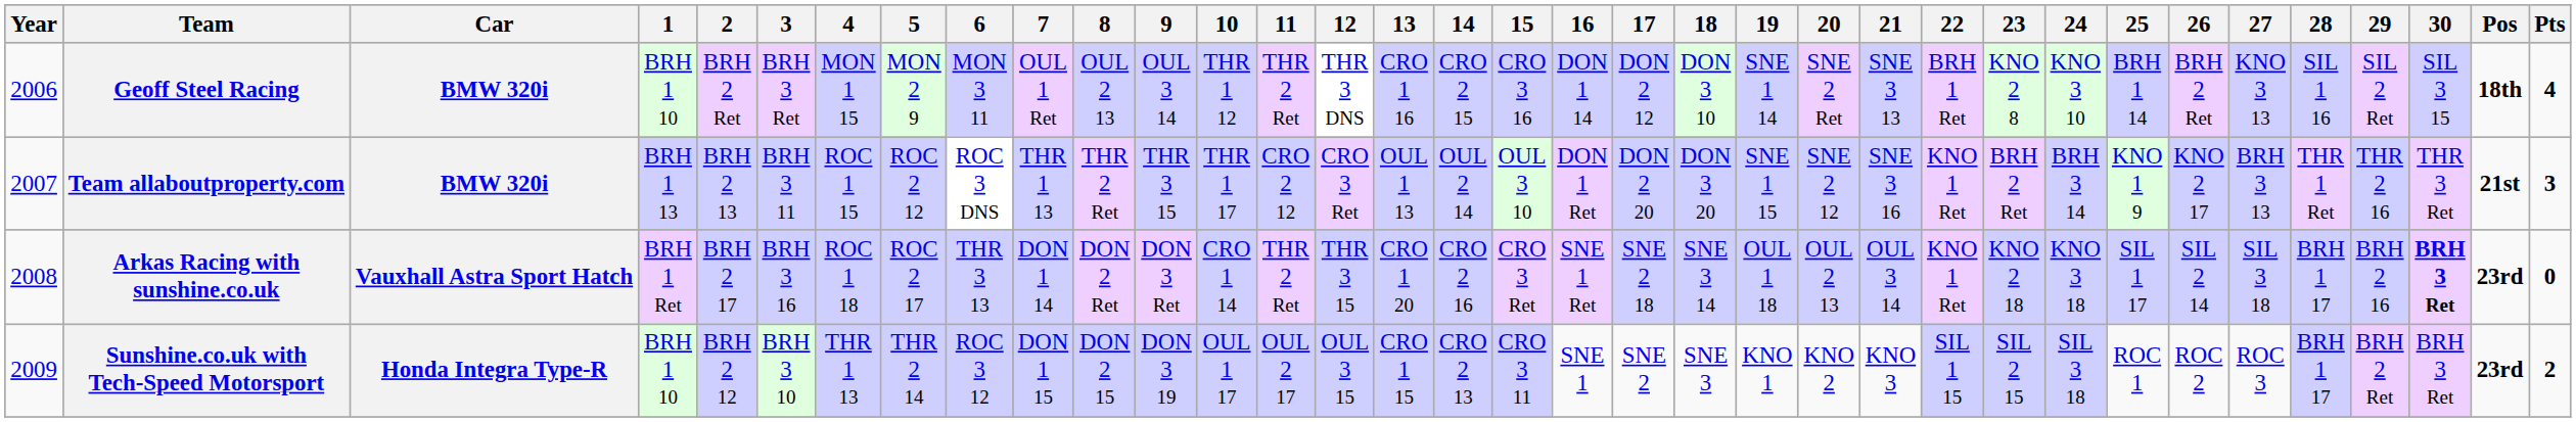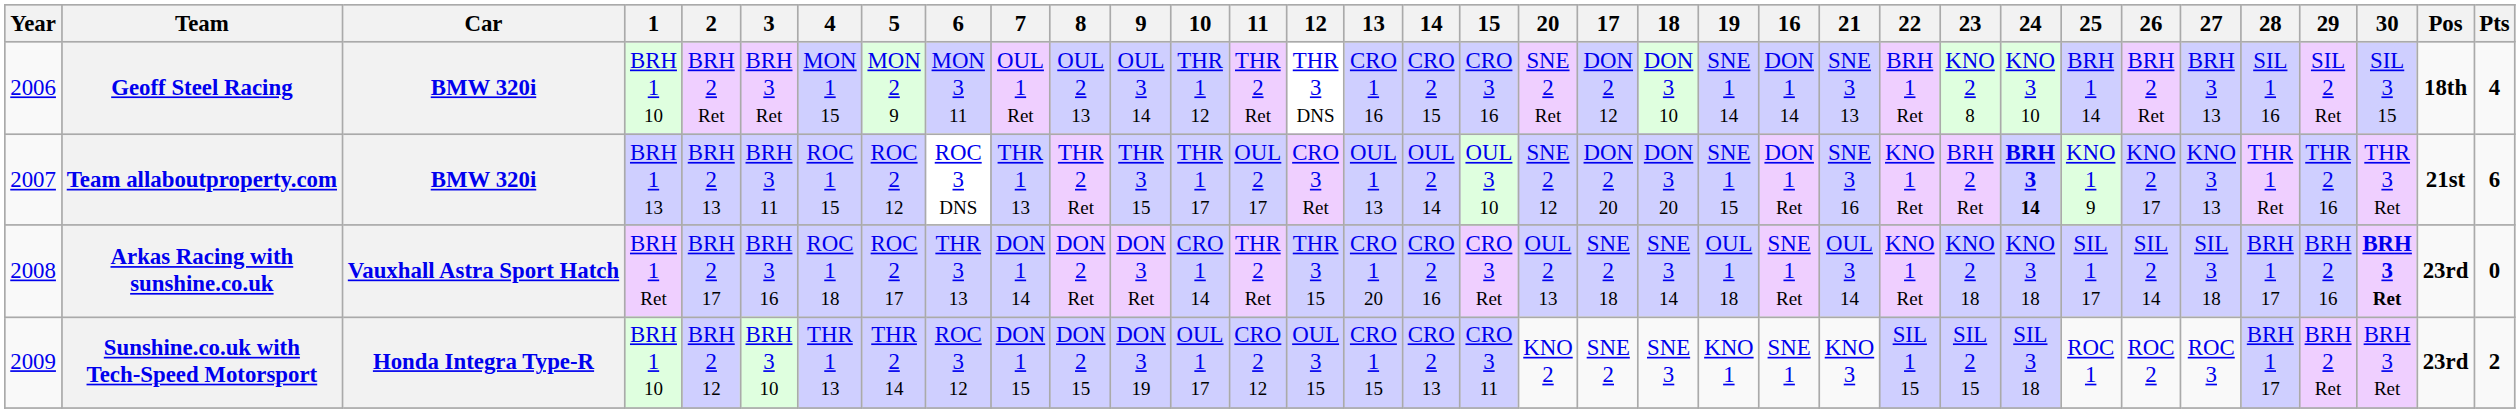 <table class="wikitable" style="text-align:center; font-size:85%">
 <tr>
 <th>Year</th>
 <th>Team</th>
 <th>Car</th>
 <th>1</th>
 <th>2</th>
 <th>3</th>
 <th>4</th>
 <th>5</th>
 <th>6</th>
 <th>7</th>
 <th>8</th>
 <th>9</th>
 <th>10</th>
 <th>11</th>
 <th>12</th>
 <th>13</th>
 <th>14</th>
 <th>15</th>
-<th>16</th>
+<th>20</th>
 <th>17</th>
 <th>18</th>
 <th>19</th>
-<th>20</th>
+<th>16</th>
 <th>21</th>
 <th>22</th>
 <th>23</th>
 <th>24</th>
 <th>25</th>
 <th>26</th>
 <th>27</th>
 <th>28</th>
 <th>29</th>
 <th>30</th>
 <th>Pos</th>
 <th>Pts</th>
 </tr>
 <tr>
 <td><a href='#'>2006</a></td>
 <th nowrap><a href='#'>Geoff Steel Racing</a></th>
 <th nowrap><a href='#'>BMW 320i</a></th>
 <td style="background:#DFFFDF;"><a href='#'>BRH<br>1</a><br><small>10</small></td>
 <td style="background:#EFCFFF;"><a href='#'>BRH<br>2</a><br><small>Ret</small></td>
 <td style="background:#EFCFFF;"><a href='#'>BRH<br>3</a><br><small>Ret</small></td>
 <td style="background:#CFCFFF;"><a href='#'>MON<br>1</a><br><small>15</small></td>
 <td style="background:#DFFFDF;"><a href='#'>MON<br>2</a><br><small>9</small></td>
 <td style="background:#CFCFFF;"><a href='#'>MON<br>3</a><br><small>11</small></td>
 <td style="background:#EFCFFF;"><a href='#'>OUL<br>1</a><br><small>Ret</small></td>
 <td style="background:#CFCFFF;"><a href='#'>OUL<br>2</a><br><small>13</small></td>
 <td style="background:#CFCFFF;"><a href='#'>OUL<br>3</a><br><small>14</small></td>
 <td style="background:#CFCFFF;"><a href='#'>THR<br>1</a><br><small>12</small></td>
 <td style="background:#EFCFFF;"><a href='#'>THR<br>2</a><br><small>Ret</small></td>
 <td style="background:#FFFFFF;"><a href='#'>THR<br>3</a><br><small>DNS</small></td>
 <td style="background:#CFCFFF;"><a href='#'>CRO<br>1</a><br><small>16</small></td>
 <td style="background:#CFCFFF;"><a href='#'>CRO<br>2</a><br><small>15</small></td>
 <td style="background:#CFCFFF;"><a href='#'>CRO<br>3</a><br><small>16</small></td>
-<td style="background:#CFCFFF;"><a href='#'>DON<br>1</a><br><small>14</small></td>
+<td style="background:#EFCFFF;"><a href='#'>SNE<br>2</a><br><small>Ret</small></td>
 <td style="background:#CFCFFF;"><a href='#'>DON<br>2</a><br><small>12</small></td>
 <td style="background:#DFFFDF;"><a href='#'>DON<br>3</a><br><small>10</small></td>
 <td style="background:#CFCFFF;"><a href='#'>SNE<br>1</a><br><small>14</small></td>
-<td style="background:#EFCFFF;"><a href='#'>SNE<br>2</a><br><small>Ret</small></td>
+<td style="background:#CFCFFF;"><a href='#'>DON<br>1</a><br><small>14</small></td>
 <td style="background:#CFCFFF;"><a href='#'>SNE<br>3</a><br><small>13</small></td>
 <td style="background:#EFCFFF;"><a href='#'>BRH<br>1</a><br><small>Ret</small></td>
 <td style="background:#DFFFDF;"><a href='#'>KNO<br>2</a><br><small>8</small></td>
 <td style="background:#DFFFDF;"><a href='#'>KNO<br>3</a><br><small>10</small></td>
 <td style="background:#CFCFFF;"><a href='#'>BRH<br>1</a><br><small>14</small></td>
 <td style="background:#EFCFFF;"><a href='#'>BRH<br>2</a><br><small>Ret</small></td>
-<td style="background:#CFCFFF;"><a href='#'>KNO<br>3</a><br><small>13</small></td>
+<td style="background:#CFCFFF;"><a href='#'>BRH<br>3</a><br><small>13</small></td>
 <td style="background:#CFCFFF;"><a href='#'>SIL<br>1</a><br><small>16</small></td>
 <td style="background:#EFCFFF;"><a href='#'>SIL<br>2</a><br><small>Ret</small></td>
 <td style="background:#CFCFFF;"><a href='#'>SIL<br>3</a><br><small>15</small></td>
 <td><strong>18th</strong></td>
 <td><strong>4</strong></td>
 </tr>
 <tr>
 <td><a href='#'>2007</a></td>
 <th nowrap><a href='#'>Team allaboutproperty.com</a></th>
 <th nowrap><a href='#'>BMW 320i</a></th>
 <td style="background:#CFCFFF;"><a href='#'>BRH<br>1</a><br><small>13</small></td>
 <td style="background:#CFCFFF;"><a href='#'>BRH<br>2</a><br><small>13</small></td>
 <td style="background:#CFCFFF;"><a href='#'>BRH<br>3</a><br><small>11</small></td>
 <td style="background:#CFCFFF;"><a href='#'>ROC<br>1</a><br><small>15</small></td>
 <td style="background:#CFCFFF;"><a href='#'>ROC<br>2</a><br><small>12</small></td>
 <td style="background:#FFFFFF;"><a href='#'>ROC<br>3</a><br><small>DNS</small></td>
 <td style="background:#CFCFFF;"><a href='#'>THR<br>1</a><br><small>13</small></td>
 <td style="background:#EFCFFF;"><a href='#'>THR<br>2</a><br><small>Ret</small></td>
 <td style="background:#CFCFFF;"><a href='#'>THR<br>3</a><br><small>15</small></td>
 <td style="background:#CFCFFF;"><a href='#'>THR<br>1</a><br><small>17</small></td>
-<td style="background:#CFCFFF;"><a href='#'>CRO<br>2</a><br><small>12</small></td>
+<td style="background:#CFCFFF;"><a href='#'>OUL<br>2</a><br><small>17</small></td>
 <td style="background:#EFCFFF;"><a href='#'>CRO<br>3</a><br><small>Ret</small></td>
 <td style="background:#CFCFFF;"><a href='#'>OUL<br>1</a><br><small>13</small></td>
 <td style="background:#CFCFFF;"><a href='#'>OUL<br>2</a><br><small>14</small></td>
 <td style="background:#DFFFDF;"><a href='#'>OUL<br>3</a><br><small>10</small></td>
-<td style="background:#EFCFFF;"><a href='#'>DON<br>1</a><br><small>Ret</small></td>
+<td style="background:#CFCFFF;"><a href='#'>SNE<br>2</a><br><small>12</small></td>
 <td style="background:#CFCFFF;"><a href='#'>DON<br>2</a><br><small>20</small></td>
 <td style="background:#CFCFFF;"><a href='#'>DON<br>3</a><br><small>20</small></td>
 <td style="background:#CFCFFF;"><a href='#'>SNE<br>1</a><br><small>15</small></td>
-<td style="background:#CFCFFF;"><a href='#'>SNE<br>2</a><br><small>12</small></td>
+<td style="background:#EFCFFF;"><a href='#'>DON<br>1</a><br><small>Ret</small></td>
 <td style="background:#CFCFFF;"><a href='#'>SNE<br>3</a><br><small>16</small></td>
 <td style="background:#EFCFFF;"><a href='#'>KNO<br>1</a><br><small>Ret</small></td>
 <td style="background:#EFCFFF;"><a href='#'>BRH<br>2</a><br><small>Ret</small></td>
-<td style="background:#CFCFFF;"><a href='#'>BRH<br>3</a><br><small>14</small></td>
+<td style="background:#CFCFFF;"><strong><a href='#'>BRH<br>3</a><br><small>14</small></strong></td>
 <td style="background:#DFFFDF;"><a href='#'>KNO<br>1</a><br><small>9</small></td>
 <td style="background:#CFCFFF;"><a href='#'>KNO<br>2</a><br><small>17</small></td>
-<td style="background:#CFCFFF;"><a href='#'>BRH<br>3</a><br><small>13</small></td>
+<td style="background:#CFCFFF;"><a href='#'>KNO<br>3</a><br><small>13</small></td>
 <td style="background:#EFCFFF;"><a href='#'>THR<br>1</a><br><small>Ret</small></td>
 <td style="background:#CFCFFF;"><a href='#'>THR<br>2</a><br><small>16</small></td>
 <td style="background:#EFCFFF;"><a href='#'>THR<br>3</a><br><small>Ret</small></td>
 <td><strong>21st</strong></td>
-<td><strong>3</strong></td>
+<td><strong>6</strong></td>
 </tr>
 <tr>
 <td><a href='#'>2008</a></td>
 <th nowrap><a href='#'>Arkas Racing with<br>sunshine.co.uk</a></th>
 <th nowrap><a href='#'>Vauxhall Astra Sport Hatch</a></th>
 <td style="background:#EFCFFF;"><a href='#'>BRH<br>1</a><br><small>Ret</small></td>
 <td style="background:#CFCFFF;"><a href='#'>BRH<br>2</a><br><small>17</small></td>
 <td style="background:#CFCFFF;"><a href='#'>BRH<br>3</a><br><small>16</small></td>
 <td style="background:#CFCFFF;"><a href='#'>ROC<br>1</a><br><small>18</small></td>
 <td style="background:#CFCFFF;"><a href='#'>ROC<br>2</a><br><small>17</small></td>
 <td style="background:#CFCFFF;"><a href='#'>THR<br>3</a><br><small>13</small></td>
 <td style="background:#CFCFFF;"><a href='#'>DON<br>1</a><br><small>14</small></td>
 <td style="background:#EFCFFF;"><a href='#'>DON<br>2</a><br><small>Ret</small></td>
 <td style="background:#EFCFFF;"><a href='#'>DON<br>3</a><br><small>Ret</small></td>
 <td style="background:#CFCFFF;"><a href='#'>CRO<br>1</a><br><small>14</small></td>
 <td style="background:#EFCFFF;"><a href='#'>THR<br>2</a><br><small>Ret</small></td>
 <td style="background:#CFCFFF;"><a href='#'>THR<br>3</a><br><small>15</small></td>
 <td style="background:#CFCFFF;"><a href='#'>CRO<br>1</a><br><small>20</small></td>
 <td style="background:#CFCFFF;"><a href='#'>CRO<br>2</a><br><small>16</small></td>
 <td style="background:#EFCFFF;"><a href='#'>CRO<br>3</a><br><small>Ret</small></td>
-<td style="background:#EFCFFF;"><a href='#'>SNE<br>1</a><br><small>Ret</small></td>
+<td style="background:#CFCFFF;"><a href='#'>OUL<br>2</a><br><small>13</small></td>
 <td style="background:#CFCFFF;"><a href='#'>SNE<br>2</a><br><small>18</small></td>
 <td style="background:#CFCFFF;"><a href='#'>SNE<br>3</a><br><small>14</small></td>
 <td style="background:#CFCFFF;"><a href='#'>OUL<br>1</a><br><small>18</small></td>
-<td style="background:#CFCFFF;"><a href='#'>OUL<br>2</a><br><small>13</small></td>
+<td style="background:#EFCFFF;"><a href='#'>SNE<br>1</a><br><small>Ret</small></td>
 <td style="background:#CFCFFF;"><a href='#'>OUL<br>3</a><br><small>14</small></td>
 <td style="background:#EFCFFF;"><a href='#'>KNO<br>1</a><br><small>Ret</small></td>
 <td style="background:#CFCFFF;"><a href='#'>KNO<br>2</a><br><small>18</small></td>
 <td style="background:#CFCFFF;"><a href='#'>KNO<br>3</a><br><small>18</small></td>
 <td style="background:#CFCFFF;"><a href='#'>SIL<br>1</a><br><small>17</small></td>
 <td style="background:#CFCFFF;"><a href='#'>SIL<br>2</a><br><small>14</small></td>
 <td style="background:#CFCFFF;"><a href='#'>SIL<br>3</a><br><small>18</small></td>
 <td style="background:#CFCFFF;"><a href='#'>BRH<br>1</a><br><small>17</small></td>
 <td style="background:#CFCFFF;"><a href='#'>BRH<br>2</a><br><small>16</small></td>
 <td style="background:#EFCFFF;"><strong><a href='#'>BRH<br>3</a><br><small>Ret</small></strong></td>
 <td><strong>23rd</strong></td>
 <td><strong>0</strong></td>
 </tr>
 <tr>
 <td><a href='#'>2009</a></td>
 <th nowrap><a href='#'>Sunshine.co.uk with<br>Tech-Speed Motorsport</a></th>
 <th nowrap><a href='#'>Honda Integra Type-R</a></th>
 <td style="background:#DFFFDF;"><a href='#'>BRH<br>1</a><br><small>10</small></td>
 <td style="background:#CFCFFF;"><a href='#'>BRH<br>2</a><br><small>12</small></td>
 <td style="background:#DFFFDF;"><a href='#'>BRH<br>3</a><br><small>10</small></td>
 <td style="background:#CFCFFF;"><a href='#'>THR<br>1</a><br><small>13</small></td>
 <td style="background:#CFCFFF;"><a href='#'>THR<br>2</a><br><small>14</small></td>
 <td style="background:#CFCFFF;"><a href='#'>ROC<br>3</a><br><small>12</small></td>
 <td style="background:#CFCFFF;"><a href='#'>DON<br>1</a><br><small>15</small></td>
 <td style="background:#CFCFFF;"><a href='#'>DON<br>2</a><br><small>15</small></td>
 <td style="background:#CFCFFF;"><a href='#'>DON<br>3</a><br><small>19</small></td>
 <td style="background:#CFCFFF;"><a href='#'>OUL<br>1</a><br><small>17</small></td>
-<td style="background:#CFCFFF;"><a href='#'>OUL<br>2</a><br><small>17</small></td>
+<td style="background:#CFCFFF;"><a href='#'>CRO<br>2</a><br><small>12</small></td>
 <td style="background:#CFCFFF;"><a href='#'>OUL<br>3</a><br><small>15</small></td>
 <td style="background:#CFCFFF;"><a href='#'>CRO<br>1</a><br><small>15</small></td>
 <td style="background:#CFCFFF;"><a href='#'>CRO<br>2</a><br><small>13</small></td>
 <td style="background:#CFCFFF;"><a href='#'>CRO<br>3</a><br><small>11</small></td>
-<td><a href='#'>SNE<br>1</a><br><small></small></td>
+<td><a href='#'>KNO<br>2</a><br><small></small></td>
 <td><a href='#'>SNE<br>2</a><br><small></small></td>
 <td><a href='#'>SNE<br>3</a><br><small></small></td>
 <td><a href='#'>KNO<br>1</a><br><small></small></td>
-<td><a href='#'>KNO<br>2</a><br><small></small></td>
+<td><a href='#'>SNE<br>1</a><br><small></small></td>
 <td><a href='#'>KNO<br>3</a><br><small></small></td>
 <td style="background:#CFCFFF;"><a href='#'>SIL<br>1</a><br><small>15</small></td>
 <td style="background:#CFCFFF;"><a href='#'>SIL<br>2</a><br><small>15</small></td>
 <td style="background:#CFCFFF;"><a href='#'>SIL<br>3</a><br><small>18</small></td>
 <td><a href='#'>ROC<br>1</a><br><small></small></td>
 <td><a href='#'>ROC<br>2</a><br><small></small></td>
 <td><a href='#'>ROC<br>3</a><br><small></small></td>
 <td style="background:#CFCFFF;"><a href='#'>BRH<br>1</a><br><small>17</small></td>
 <td style="background:#EFCFFF;"><a href='#'>BRH<br>2</a><br><small>Ret</small></td>
 <td style="background:#EFCFFF;"><a href='#'>BRH<br>3</a><br><small>Ret</small></td>
 <td><strong>23rd</strong></td>
 <td><strong>2</strong></td>
 </tr>
 </table>
